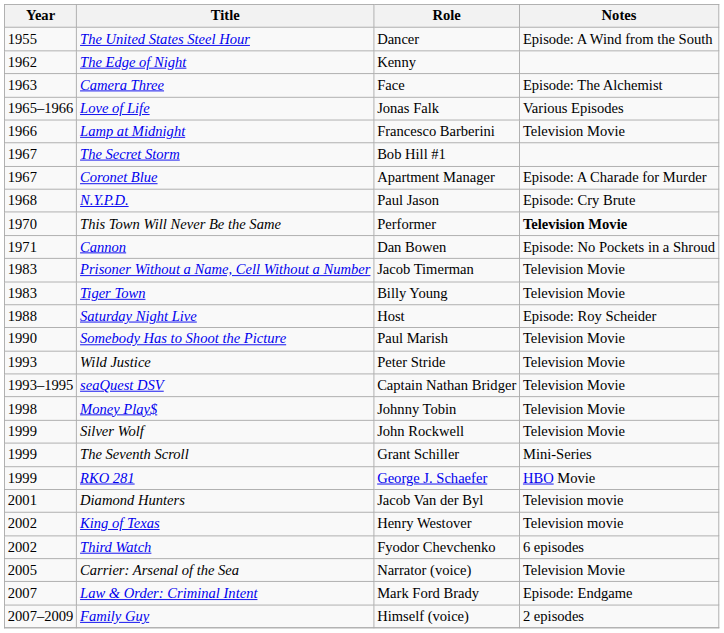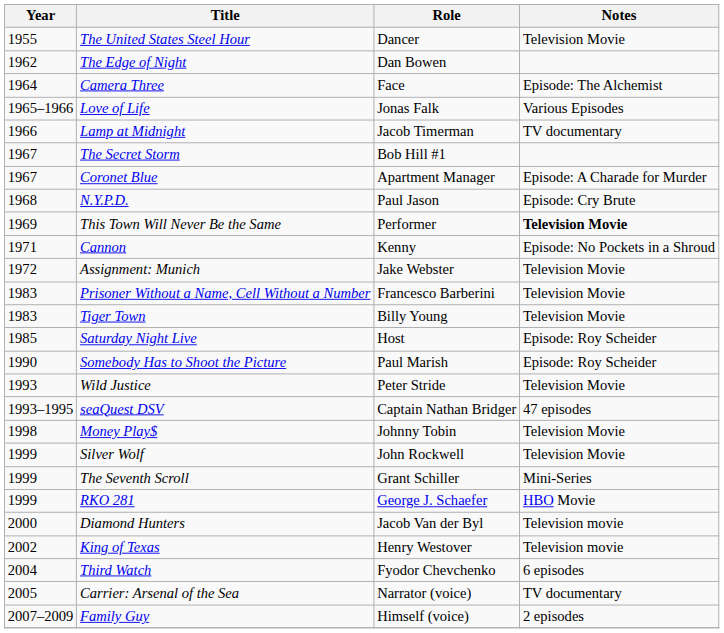 <table class="wikitable sortable">
 <tr>
 <th>Year</th>
 <th>Title</th>
 <th>Role</th>
 <th class="unsortable">Notes</th>
 </tr>
 <tr>
 <td>1955</td>
 <td data-sort-value="United States Steel Hour, The"><em><a href='#'>The United States Steel Hour</a></em></td>
 <td>Dancer</td>
-<td>Episode: A Wind from the South</td>
+<td>Television Movie</td>
 </tr>
 <tr>
 <td>1962</td>
 <td data-sort-value="Edge of Night, The"><em><a href='#'>The Edge of Night</a></em></td>
-<td>Kenny</td>
+<td>Dan Bowen</td>
 <td></td>
 </tr>
 <tr>
-<td>1963</td>
+<td>1964</td>
 <td><em><a href='#'>Camera Three</a></em></td>
 <td>Face</td>
 <td>Episode: The Alchemist</td>
 </tr>
 <tr>
 <td>1965–1966</td>
 <td><em><a href='#'>Love of Life</a></em></td>
 <td>Jonas Falk</td>
 <td>Various Episodes</td>
 </tr>
 <tr>
 <td>1966</td>
 <td><em><a href='#'>Lamp at Midnight</a></em></td>
-<td>Francesco Barberini</td>
-<td>Television Movie</td>
+<td>Jacob Timerman</td>
+<td>TV documentary</td>
 </tr>
 <tr>
 <td>1967</td>
 <td data-sort-value="Secret Storm, The"><em><a href='#'>The Secret Storm</a></em></td>
 <td>Bob Hill #1</td>
 <td></td>
 </tr>
 <tr>
 <td>1967</td>
 <td><em><a href='#'>Coronet Blue</a></em></td>
 <td>Apartment Manager</td>
 <td>Episode: A Charade for Murder</td>
 </tr>
 <tr>
 <td>1968</td>
 <td><em><a href='#'>N.Y.P.D.</a></em></td>
 <td>Paul Jason</td>
 <td>Episode: Cry Brute</td>
 </tr>
 <tr>
-<td>1970</td>
+<td>1969</td>
 <td><em>This Town Will Never Be the Same</em></td>
 <td>Performer</td>
 <td><strong>Television Movie</strong></td>
 </tr>
 <tr>
 <td>1971</td>
 <td><em><a href='#'>Cannon</a></em></td>
-<td>Dan Bowen</td>
+<td>Kenny</td>
 <td>Episode: No Pockets in a Shroud</td>
+</tr>
+<tr>
+<td>1972</td>
+<td><em>Assignment: Munich</em></td>
+<td>Jake Webster</td>
+<td>Television Movie</td>
 </tr>
 <tr>
 <td>1983</td>
 <td><em><a href='#'>Prisoner Without a Name, Cell Without a Number</a></em></td>
-<td>Jacob Timerman</td>
+<td>Francesco Barberini</td>
 <td>Television Movie</td>
 </tr>
 <tr>
 <td>1983</td>
 <td><em><a href='#'>Tiger Town</a></em></td>
 <td>Billy Young</td>
 <td>Television Movie</td>
 </tr>
 <tr>
-<td>1988</td>
+<td>1985</td>
 <td><em><a href='#'>Saturday Night Live</a></em></td>
 <td>Host</td>
 <td>Episode: Roy Scheider</td>
 </tr>
 <tr>
 <td>1990</td>
 <td><em><a href='#'>Somebody Has to Shoot the Picture</a></em></td>
 <td>Paul Marish</td>
-<td>Television Movie</td>
+<td>Episode: Roy Scheider</td>
 </tr>
 <tr>
 <td>1993</td>
 <td><em>Wild Justice</em></td>
 <td>Peter Stride</td>
 <td>Television Movie</td>
 </tr>
 <tr>
 <td>1993–1995</td>
 <td><em><a href='#'>seaQuest DSV</a></em></td>
 <td>Captain Nathan Bridger</td>
-<td>Television Movie</td>
+<td>47 episodes</td>
 </tr>
 <tr>
 <td>1998</td>
 <td><em><a href='#'>Money Play$</a></em></td>
 <td>Johnny Tobin</td>
 <td>Television Movie</td>
 </tr>
 <tr>
 <td>1999</td>
 <td><em>Silver Wolf</em></td>
 <td>John Rockwell</td>
 <td>Television Movie</td>
 </tr>
 <tr>
 <td>1999</td>
 <td data-sort-value="Seventh Scroll, The"><em>The Seventh Scroll</em></td>
 <td>Grant Schiller</td>
 <td>Mini-Series</td>
 </tr>
 <tr>
 <td>1999</td>
 <td><em><a href='#'>RKO 281</a></em></td>
 <td><a href='#'>George J. Schaefer</a></td>
 <td><a href='#'>HBO</a> Movie</td>
 </tr>
 <tr>
-<td>2001</td>
+<td>2000</td>
 <td><em>Diamond Hunters</em></td>
 <td>Jacob Van der Byl</td>
 <td>Television movie</td>
 </tr>
 <tr>
 <td>2002</td>
 <td><em><a href='#'>King of Texas</a></em></td>
 <td>Henry Westover</td>
 <td>Television movie</td>
 </tr>
 <tr>
-<td>2002</td>
+<td>2004</td>
 <td><em><a href='#'>Third Watch</a></em></td>
 <td>Fyodor Chevchenko</td>
 <td>6 episodes</td>
 </tr>
 <tr>
 <td>2005</td>
 <td><em>Carrier: Arsenal of the Sea</em></td>
 <td>Narrator (voice)</td>
-<td>Television Movie</td>
-</tr>
-<tr>
-<td>2007</td>
-<td><em><a href='#'>Law & Order: Criminal Intent</a></em></td>
-<td>Mark Ford Brady</td>
-<td>Episode: Endgame</td>
+<td>TV documentary</td>
 </tr>
 <tr>
 <td>2007–2009</td>
 <td><em><a href='#'>Family Guy</a></em></td>
 <td>Himself (voice)</td>
 <td>2 episodes</td>
 </tr>
 <tr>
 </tr>
 </table>
